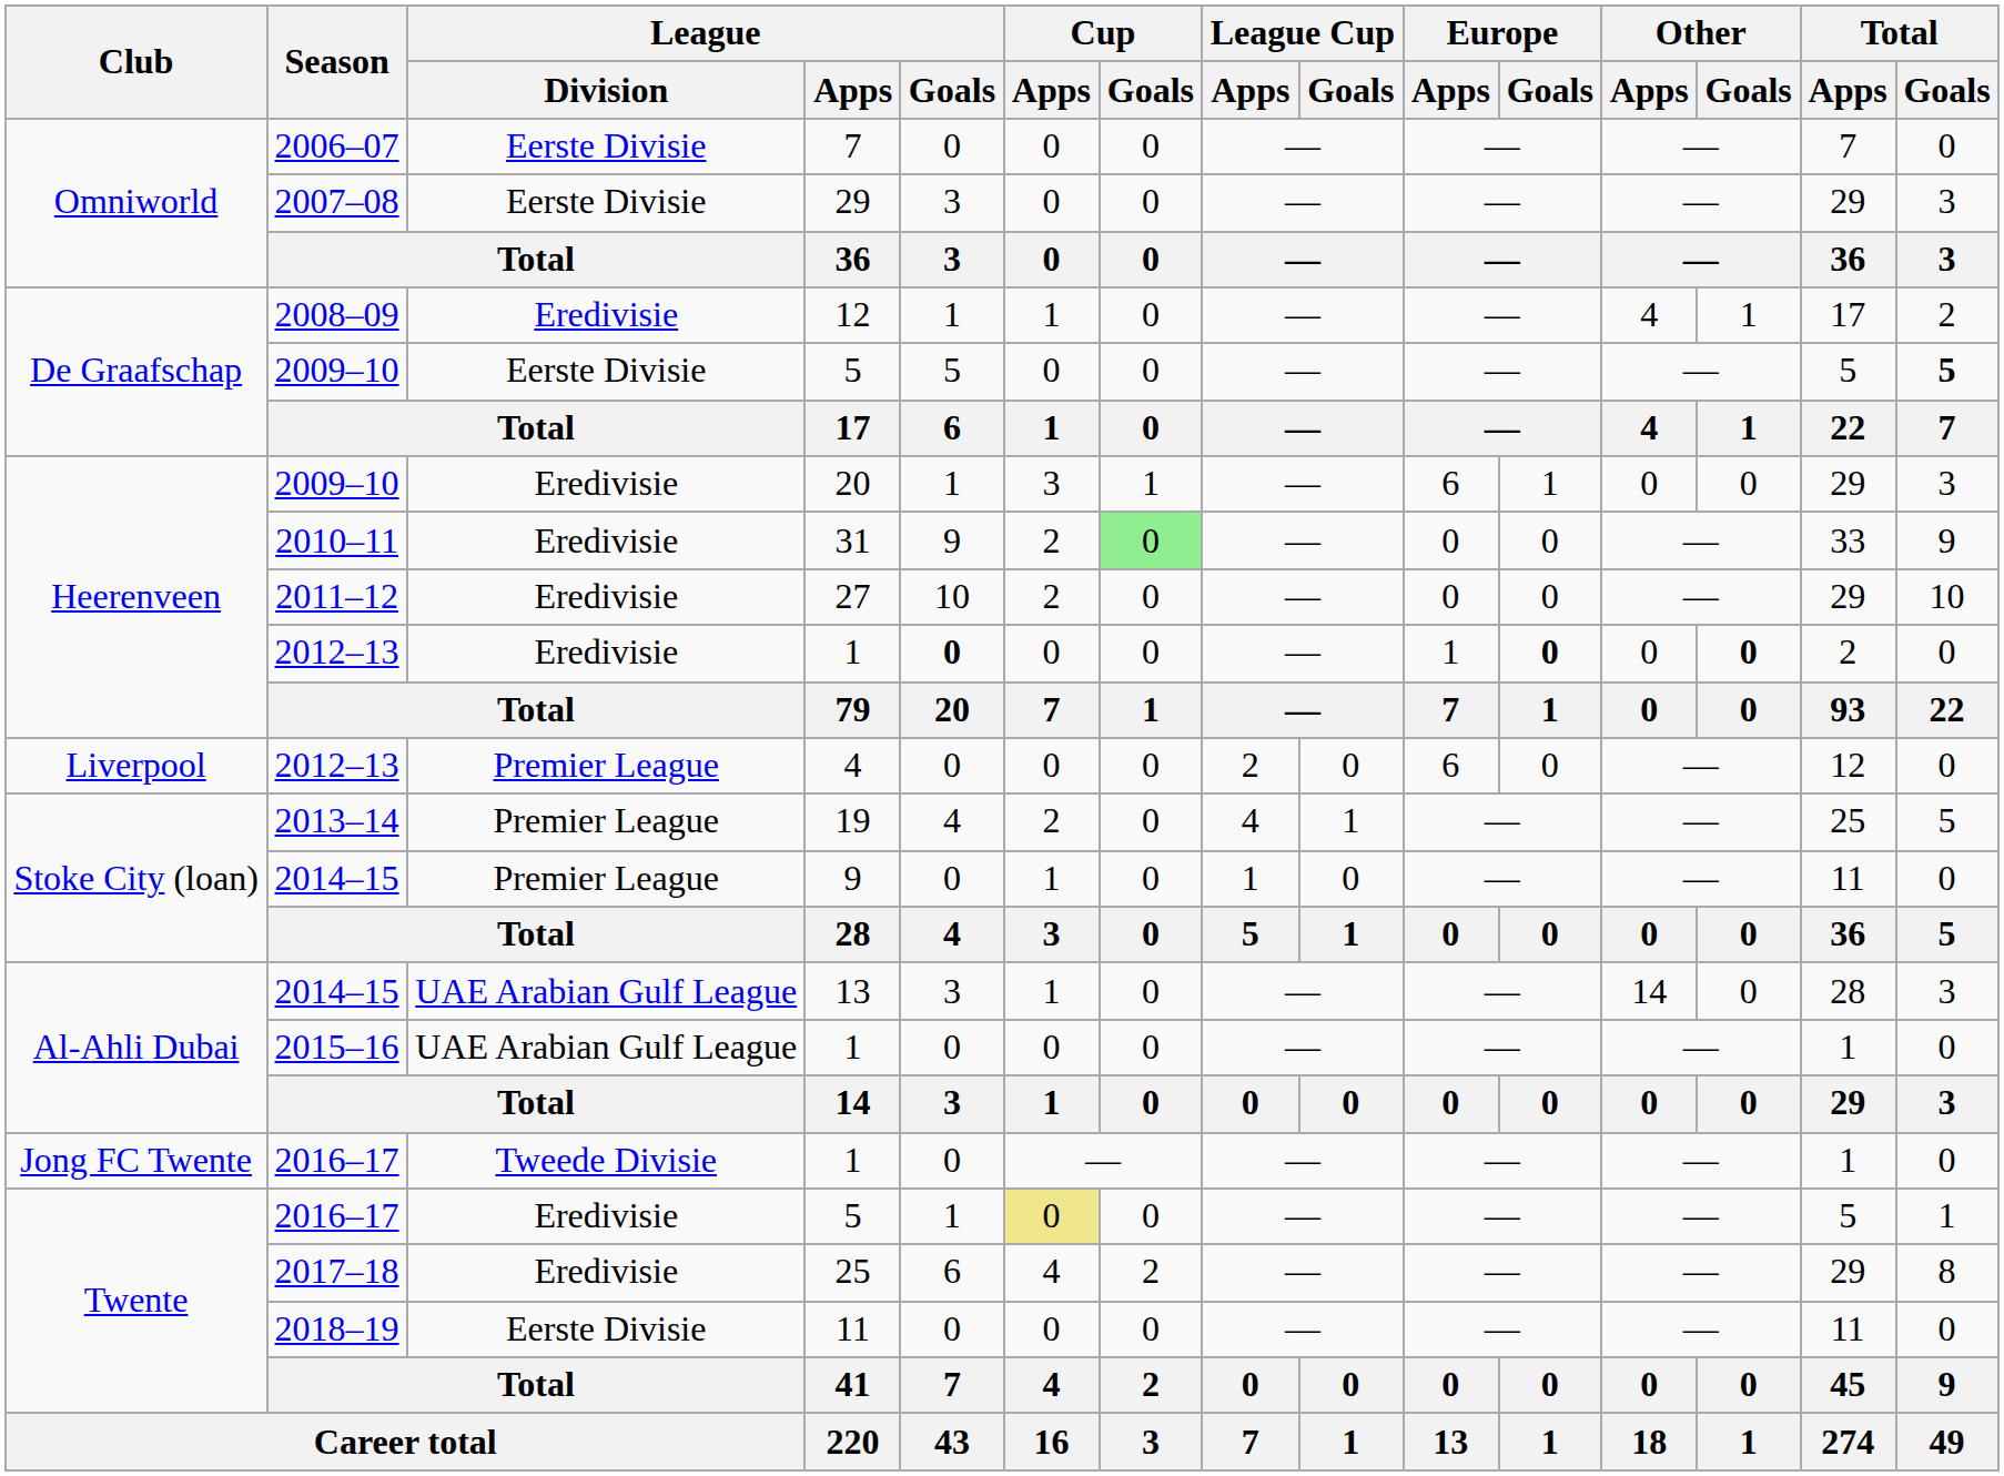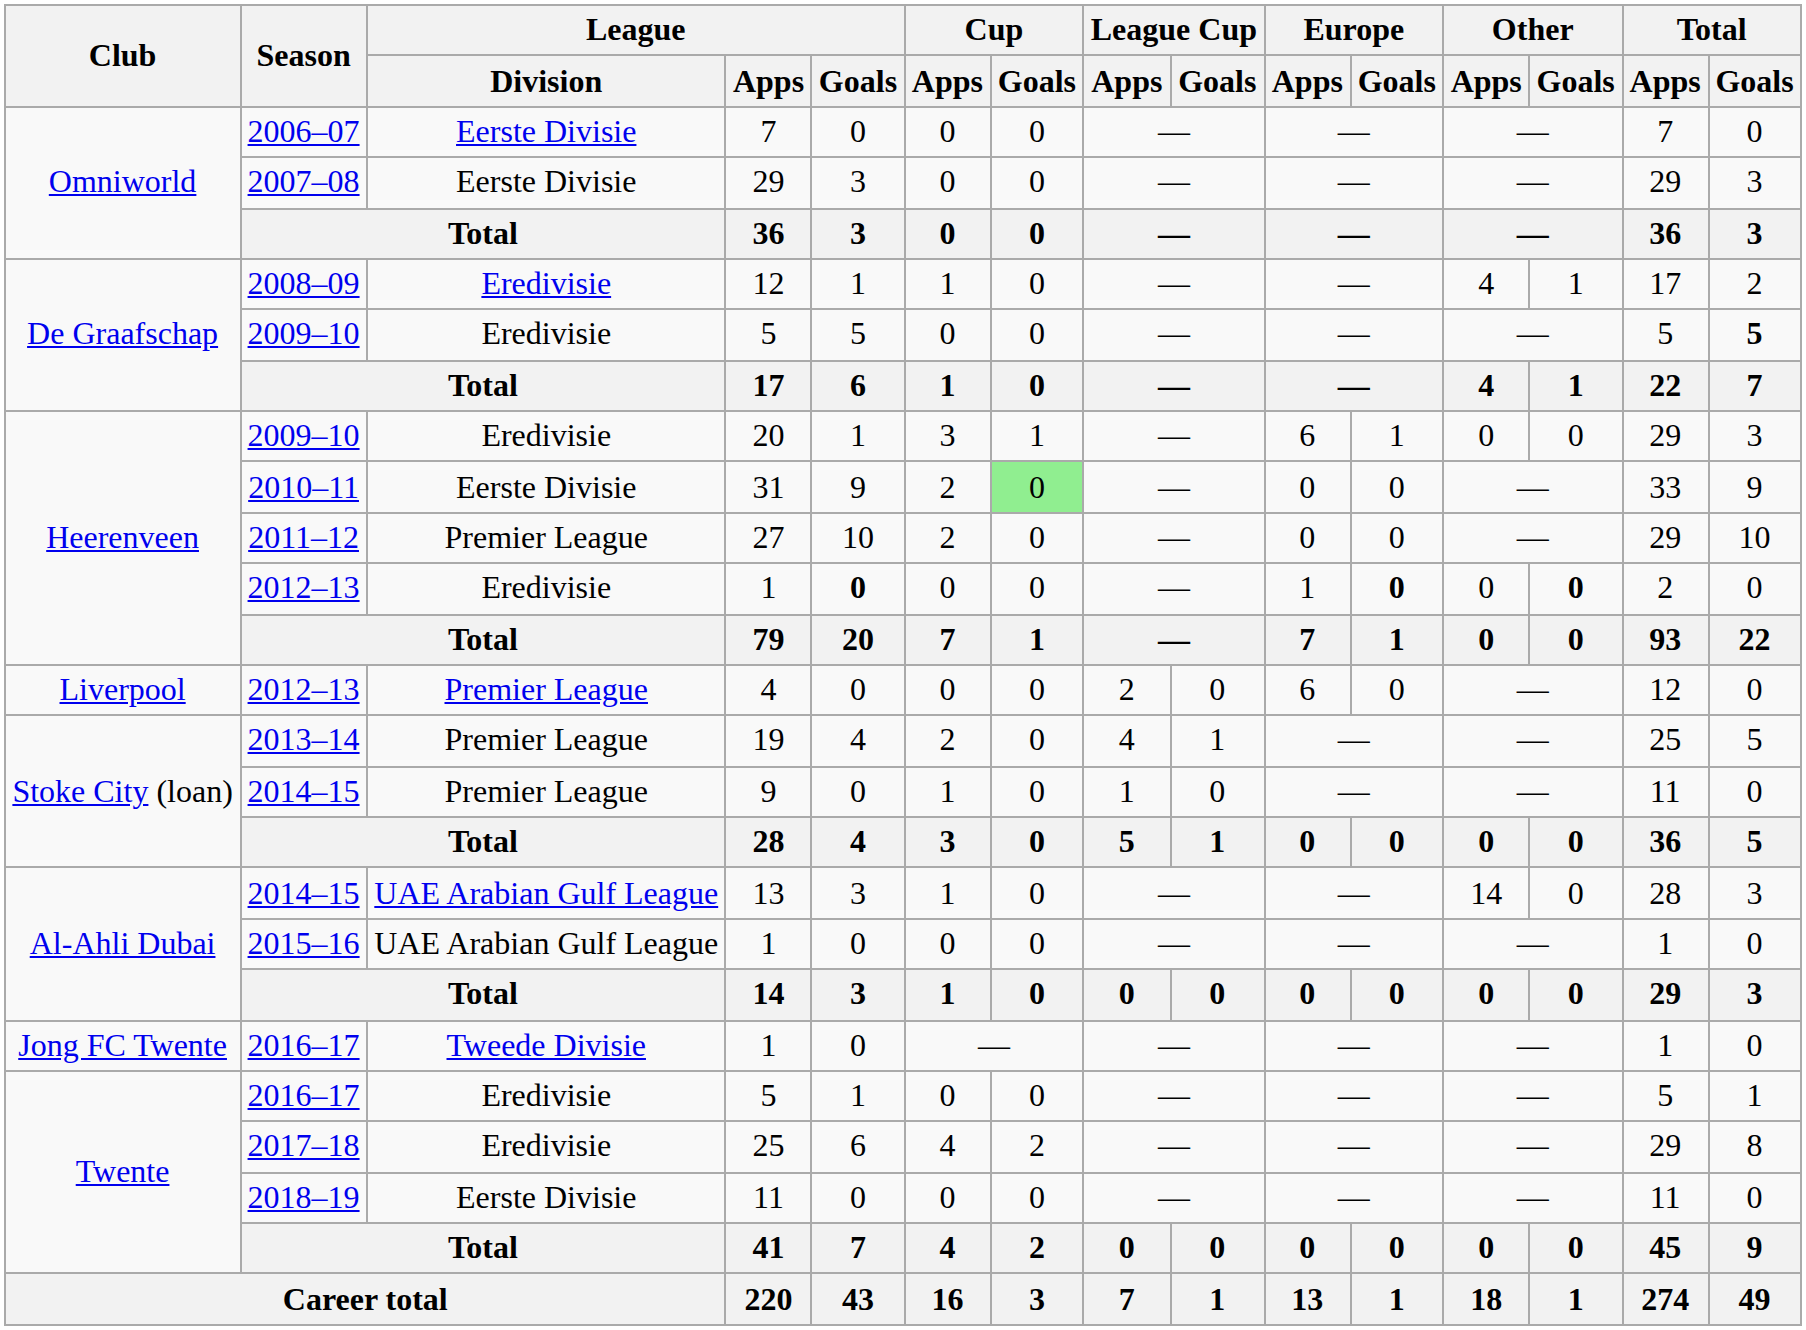 <table class="wikitable" style="text-align: center;">
 <tr>
 <th rowspan="2">Club</th>
 <th rowspan="2">Season</th>
 <th colspan="3">League</th>
 <th colspan="2">Cup</th>
 <th colspan="2">League Cup</th>
 <th colspan="2">Europe</th>
 <th colspan="2">Other</th>
 <th colspan="2">Total</th>
 </tr>
 <tr>
 <th>Division</th>
 <th>Apps</th>
 <th>Goals</th>
 <th>Apps</th>
 <th>Goals</th>
 <th>Apps</th>
 <th>Goals</th>
 <th>Apps</th>
 <th>Goals</th>
 <th>Apps</th>
 <th>Goals</th>
 <th>Apps</th>
 <th>Goals</th>
 </tr>
 <tr>
 <td rowspan="3"><a href='#'>Omniworld</a></td>
 <td><a href='#'>2006–07</a></td>
 <td><a href='#'>Eerste Divisie</a></td>
 <td>7</td>
 <td>0</td>
 <td>0</td>
 <td>0</td>
 <td colspan="2">—</td>
 <td colspan="2">—</td>
 <td colspan="2">—</td>
 <td>7</td>
 <td>0</td>
 </tr>
 <tr>
 <td><a href='#'>2007–08</a></td>
 <td>Eerste Divisie</td>
 <td>29</td>
 <td>3</td>
 <td>0</td>
 <td>0</td>
 <td colspan="2">—</td>
 <td colspan="2">—</td>
 <td colspan="2">—</td>
 <td>29</td>
 <td>3</td>
 </tr>
 <tr>
 <th colspan="2">Total</th>
 <th>36</th>
 <th>3</th>
 <th>0</th>
 <th>0</th>
 <th colspan="2">—</th>
 <th colspan="2">—</th>
 <th colspan="2">—</th>
 <th>36</th>
 <th>3</th>
 </tr>
 <tr>
 <td rowspan="3"><a href='#'>De Graafschap</a></td>
 <td><a href='#'>2008–09</a></td>
 <td><a href='#'>Eredivisie</a></td>
 <td>12</td>
 <td>1</td>
 <td>1</td>
 <td>0</td>
 <td colspan="2">—</td>
 <td colspan="2">—</td>
 <td>4</td>
 <td>1</td>
 <td>17</td>
 <td>2</td>
 </tr>
 <tr>
 <td><a href='#'>2009–10</a></td>
-<td>Eerste Divisie</td>
+<td>Eredivisie</td>
 <td>5</td>
 <td>5</td>
 <td>0</td>
 <td>0</td>
 <td colspan="2">—</td>
 <td colspan="2">—</td>
 <td colspan="2">—</td>
 <td>5</td>
 <td><strong>5</strong></td>
 </tr>
 <tr>
 <th colspan="2">Total</th>
 <th>17</th>
 <th>6</th>
 <th>1</th>
 <th>0</th>
 <th colspan="2">—</th>
 <th colspan="2">—</th>
 <th>4</th>
 <th>1</th>
 <th>22</th>
 <th>7</th>
 </tr>
 <tr>
 <td rowspan="5"><a href='#'>Heerenveen</a></td>
 <td><a href='#'>2009–10</a></td>
 <td>Eredivisie</td>
 <td>20</td>
 <td>1</td>
 <td>3</td>
 <td>1</td>
 <td colspan="2">—</td>
 <td>6</td>
 <td>1</td>
 <td>0</td>
 <td>0</td>
 <td>29</td>
 <td>3</td>
 </tr>
 <tr>
 <td><a href='#'>2010–11</a></td>
-<td>Eredivisie</td>
+<td>Eerste Divisie</td>
 <td>31</td>
 <td>9</td>
 <td>2</td>
 <td style="background: lightgreen;">0</td>
 <td colspan="2">—</td>
 <td>0</td>
 <td>0</td>
 <td colspan="2">—</td>
 <td>33</td>
 <td>9</td>
 </tr>
 <tr>
 <td><a href='#'>2011–12</a></td>
-<td>Eredivisie</td>
+<td>Premier League</td>
 <td>27</td>
 <td>10</td>
 <td>2</td>
 <td>0</td>
 <td colspan="2">—</td>
 <td>0</td>
 <td>0</td>
 <td colspan="2">—</td>
 <td>29</td>
 <td>10</td>
 </tr>
 <tr>
 <td><a href='#'>2012–13</a></td>
 <td>Eredivisie</td>
 <td>1</td>
 <td><strong>0</strong></td>
 <td>0</td>
 <td>0</td>
 <td colspan="2">—</td>
 <td>1</td>
 <td><strong>0</strong></td>
 <td>0</td>
 <td><strong>0</strong></td>
 <td>2</td>
 <td>0</td>
 </tr>
 <tr>
 <th colspan="2">Total</th>
 <th>79</th>
 <th>20</th>
 <th>7</th>
 <th>1</th>
 <th colspan="2">—</th>
 <th>7</th>
 <th>1</th>
 <th>0</th>
 <th>0</th>
 <th>93</th>
 <th>22</th>
 </tr>
 <tr>
 <td><a href='#'>Liverpool</a></td>
 <td><a href='#'>2012–13</a></td>
 <td><a href='#'>Premier League</a></td>
 <td>4</td>
 <td>0</td>
 <td>0</td>
 <td>0</td>
 <td>2</td>
 <td>0</td>
 <td>6</td>
 <td>0</td>
 <td colspan="2">—</td>
 <td>12</td>
 <td>0</td>
 </tr>
 <tr>
 <td rowspan="3"><a href='#'>Stoke City</a> (loan)</td>
 <td><a href='#'>2013–14</a></td>
 <td>Premier League</td>
 <td>19</td>
 <td>4</td>
 <td>2</td>
 <td>0</td>
 <td>4</td>
 <td>1</td>
 <td colspan="2">—</td>
 <td colspan="2">—</td>
 <td>25</td>
 <td>5</td>
 </tr>
 <tr>
 <td><a href='#'>2014–15</a></td>
 <td>Premier League</td>
 <td>9</td>
 <td>0</td>
 <td>1</td>
 <td>0</td>
 <td>1</td>
 <td>0</td>
 <td colspan="2">—</td>
 <td colspan="2">—</td>
 <td>11</td>
 <td>0</td>
 </tr>
 <tr>
 <th colspan="2">Total</th>
 <th>28</th>
 <th>4</th>
 <th>3</th>
 <th>0</th>
 <th>5</th>
 <th>1</th>
 <th>0</th>
 <th>0</th>
 <th>0</th>
 <th>0</th>
 <th>36</th>
 <th>5</th>
 </tr>
 <tr>
 <td rowspan="3"><a href='#'>Al-Ahli Dubai</a></td>
 <td><a href='#'>2014–15</a></td>
 <td><a href='#'>UAE Arabian Gulf League</a></td>
 <td>13</td>
 <td>3</td>
 <td>1</td>
 <td>0</td>
 <td colspan="2">—</td>
 <td colspan="2">—</td>
 <td>14</td>
 <td>0</td>
 <td>28</td>
 <td>3</td>
 </tr>
 <tr>
 <td><a href='#'>2015–16</a></td>
 <td>UAE Arabian Gulf League</td>
 <td>1</td>
 <td>0</td>
 <td>0</td>
 <td>0</td>
 <td colspan="2">—</td>
 <td colspan="2">—</td>
 <td colspan="2">—</td>
 <td>1</td>
 <td>0</td>
 </tr>
 <tr>
 <th colspan="2">Total</th>
 <th>14</th>
 <th>3</th>
 <th>1</th>
 <th>0</th>
 <th>0</th>
 <th>0</th>
 <th>0</th>
 <th>0</th>
 <th>0</th>
 <th>0</th>
 <th>29</th>
 <th>3</th>
 </tr>
 <tr>
 <td><a href='#'>Jong FC Twente</a></td>
 <td><a href='#'>2016–17</a></td>
 <td><a href='#'>Tweede Divisie</a></td>
 <td>1</td>
 <td>0</td>
 <td colspan="2">—</td>
 <td colspan="2">—</td>
 <td colspan="2">—</td>
 <td colspan="2">—</td>
 <td>1</td>
 <td>0</td>
 </tr>
 <tr>
 <td rowspan=4><a href='#'>Twente</a></td>
 <td><a href='#'>2016–17</a></td>
 <td>Eredivisie</td>
 <td>5</td>
 <td>1</td>
-<td style="background: khaki;">0</td>
+<td>0</td>
 <td>0</td>
 <td colspan="2">—</td>
 <td colspan="2">—</td>
 <td colspan="2">—</td>
 <td>5</td>
 <td>1</td>
 </tr>
 <tr>
 <td><a href='#'>2017–18</a></td>
 <td>Eredivisie</td>
 <td>25</td>
 <td>6</td>
 <td>4</td>
 <td>2</td>
 <td colspan="2">—</td>
 <td colspan="2">—</td>
 <td colspan="2">—</td>
 <td>29</td>
 <td>8</td>
 </tr>
 <tr>
 <td><a href='#'>2018–19</a></td>
 <td>Eerste Divisie</td>
 <td>11</td>
 <td>0</td>
 <td>0</td>
 <td>0</td>
 <td colspan="2">—</td>
 <td colspan="2">—</td>
 <td colspan="2">—</td>
 <td>11</td>
 <td>0</td>
 </tr>
 <tr>
 <th colspan="2">Total</th>
 <th>41</th>
 <th>7</th>
 <th>4</th>
 <th>2</th>
 <th>0</th>
 <th>0</th>
 <th>0</th>
 <th>0</th>
 <th>0</th>
 <th>0</th>
 <th>45</th>
 <th>9</th>
 </tr>
 <tr>
 <th colspan="3">Career total</th>
 <th>220</th>
 <th>43</th>
 <th>16</th>
 <th>3</th>
 <th>7</th>
 <th>1</th>
 <th>13</th>
 <th>1</th>
 <th>18</th>
 <th>1</th>
 <th>274</th>
 <th>49</th>
 </tr>
 </table>
